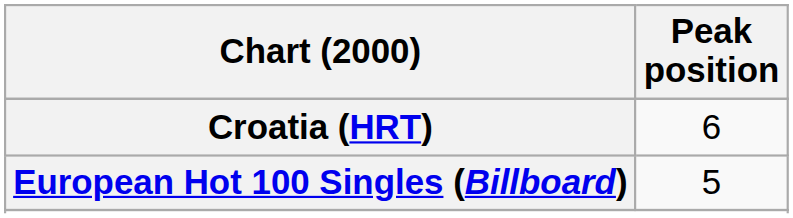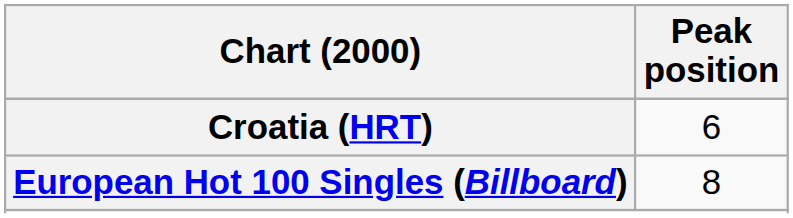 <table class="wikitable sortable plainrowheaders" style="text-align:center">
 <tr>
 <th scope="col">Chart (2000)</th>
 <th scope="col">Peak<br>position</th>
 </tr>
 <tr>
 </tr>
 <tr>
 </tr>
 <tr>
 </tr>
 <tr>
 <th scope="row">Croatia (<a href='#'>HRT</a>)</th>
 <td>6</td>
 </tr>
 <tr>
 <th scope="row"><a href='#'>European Hot 100 Singles</a> (<em><a href='#'>Billboard</a></em>)</th>
-<td>5</td>
+<td>8</td>
 </tr>
 <tr>
 </tr>
 <tr>
 </tr>
 <tr>
 </tr>
 <tr>
 </tr>
 <tr>
 </tr>
 <tr>
 </tr>
 <tr>
 </tr>
 <tr>
 </tr>
 <tr>
 </tr>
 <tr>
 </tr>
 <tr>
 </tr>
 <tr>
 </tr>
 <tr>
 </tr>
 </table>
